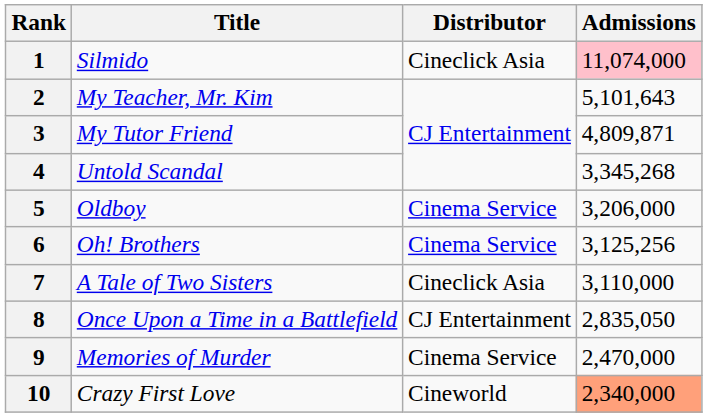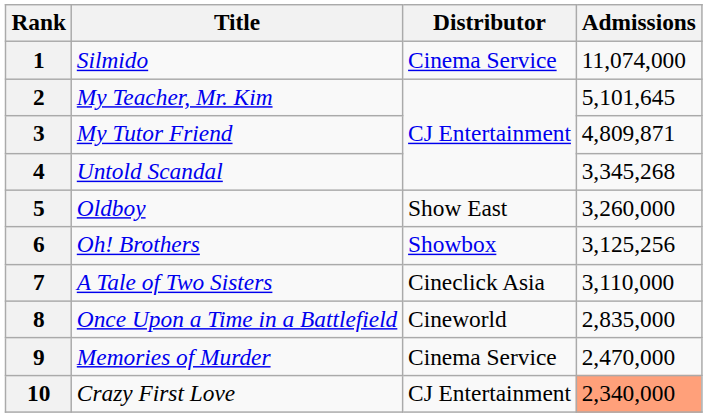 <table class="wikitable" style="margin:auto; margin:auto;">
 <tr>
 <th>Rank</th>
 <th>Title</th>
 <th>Distributor</th>
 <th>Admissions </th>
 </tr>
 <tr>
 <th style="text-align:center;">1</th>
 <td><em><a href='#'>Silmido</a></em></td>
-<td>Cineclick Asia</td>
-<td style="background: pink;">11,074,000</td>
+<td><a href='#'>Cinema Service</a></td>
+<td>11,074,000</td>
 </tr>
 <tr>
 <th style="text-align:center;">2</th>
 <td><em><a href='#'>My Teacher, Mr. Kim</a></em></td>
 <td rowspan="3"><a href='#'>CJ Entertainment</a></td>
-<td>5,101,643</td>
+<td>5,101,645</td>
 </tr>
 <tr>
 <th style="text-align:center;">3</th>
 <td><em><a href='#'>My Tutor Friend</a></em></td>
 <td>4,809,871</td>
 </tr>
 <tr>
 <th style="text-align:center;">4</th>
 <td><em><a href='#'>Untold Scandal</a></em></td>
 <td>3,345,268</td>
 </tr>
 <tr>
 <th style="text-align:center;">5</th>
 <td><em><a href='#'>Oldboy</a></em></td>
-<td><a href='#'>Cinema Service</a></td>
-<td>3,206,000</td>
+<td>Show East</td>
+<td>3,260,000</td>
 </tr>
 <tr>
 <th style="text-align:center;">6</th>
 <td><em><a href='#'>Oh! Brothers</a></em></td>
-<td><a href='#'>Cinema Service</a></td>
+<td><a href='#'>Showbox</a></td>
 <td>3,125,256</td>
 </tr>
 <tr>
 <th style="text-align:center;">7</th>
 <td><em><a href='#'>A Tale of Two Sisters</a></em></td>
 <td>Cineclick Asia</td>
 <td>3,110,000</td>
 </tr>
 <tr>
 <th style="text-align:center;">8</th>
 <td><em><a href='#'>Once Upon a Time in a Battlefield</a></em></td>
-<td>CJ Entertainment</td>
-<td>2,835,050</td>
+<td>Cineworld</td>
+<td>2,835,000</td>
 </tr>
 <tr>
 <th style="text-align:center;">9</th>
 <td><em><a href='#'>Memories of Murder</a></em></td>
 <td>Cinema Service</td>
 <td>2,470,000</td>
 </tr>
 <tr>
 <th style="text-align:center;">10</th>
 <td><em>Crazy First Love</em></td>
-<td>Cineworld</td>
+<td>CJ Entertainment</td>
 <td style="background: lightsalmon;">2,340,000</td>
 </tr>
 </table>
